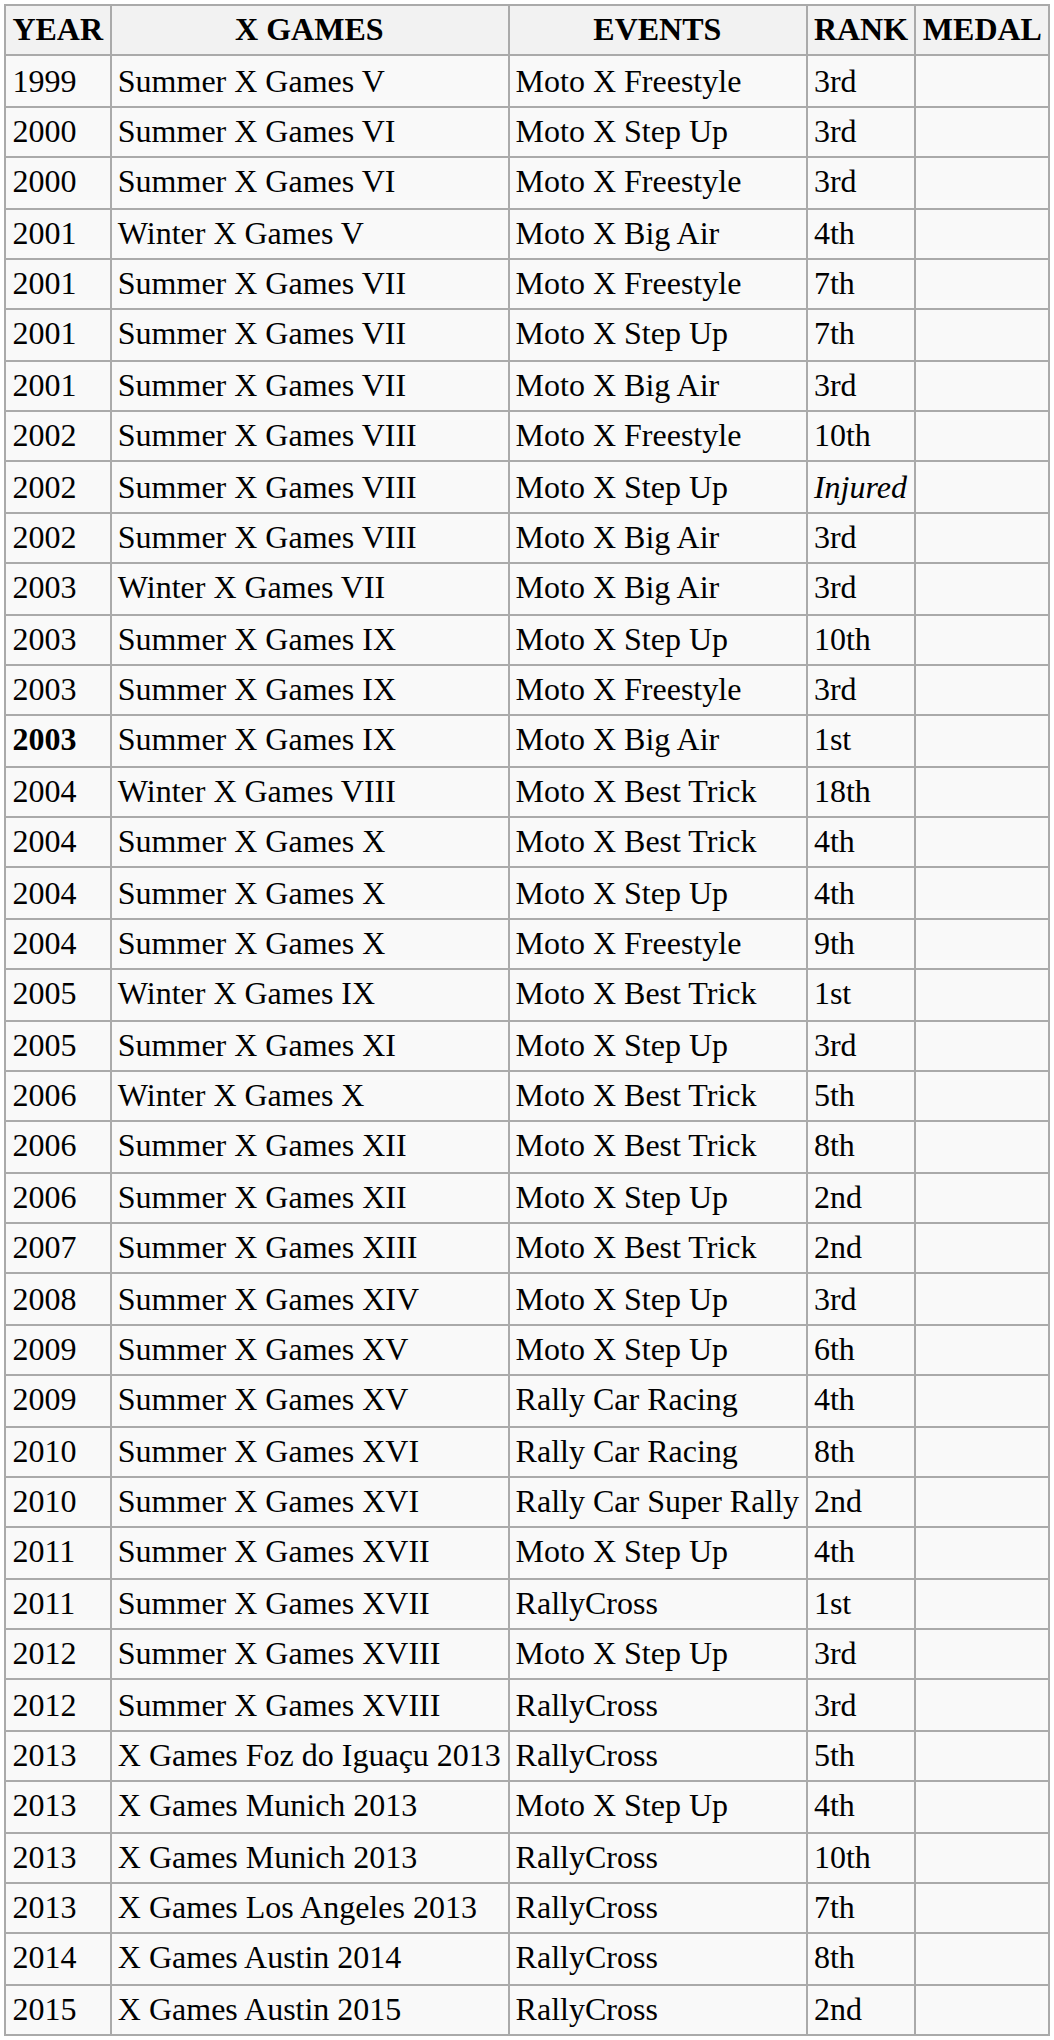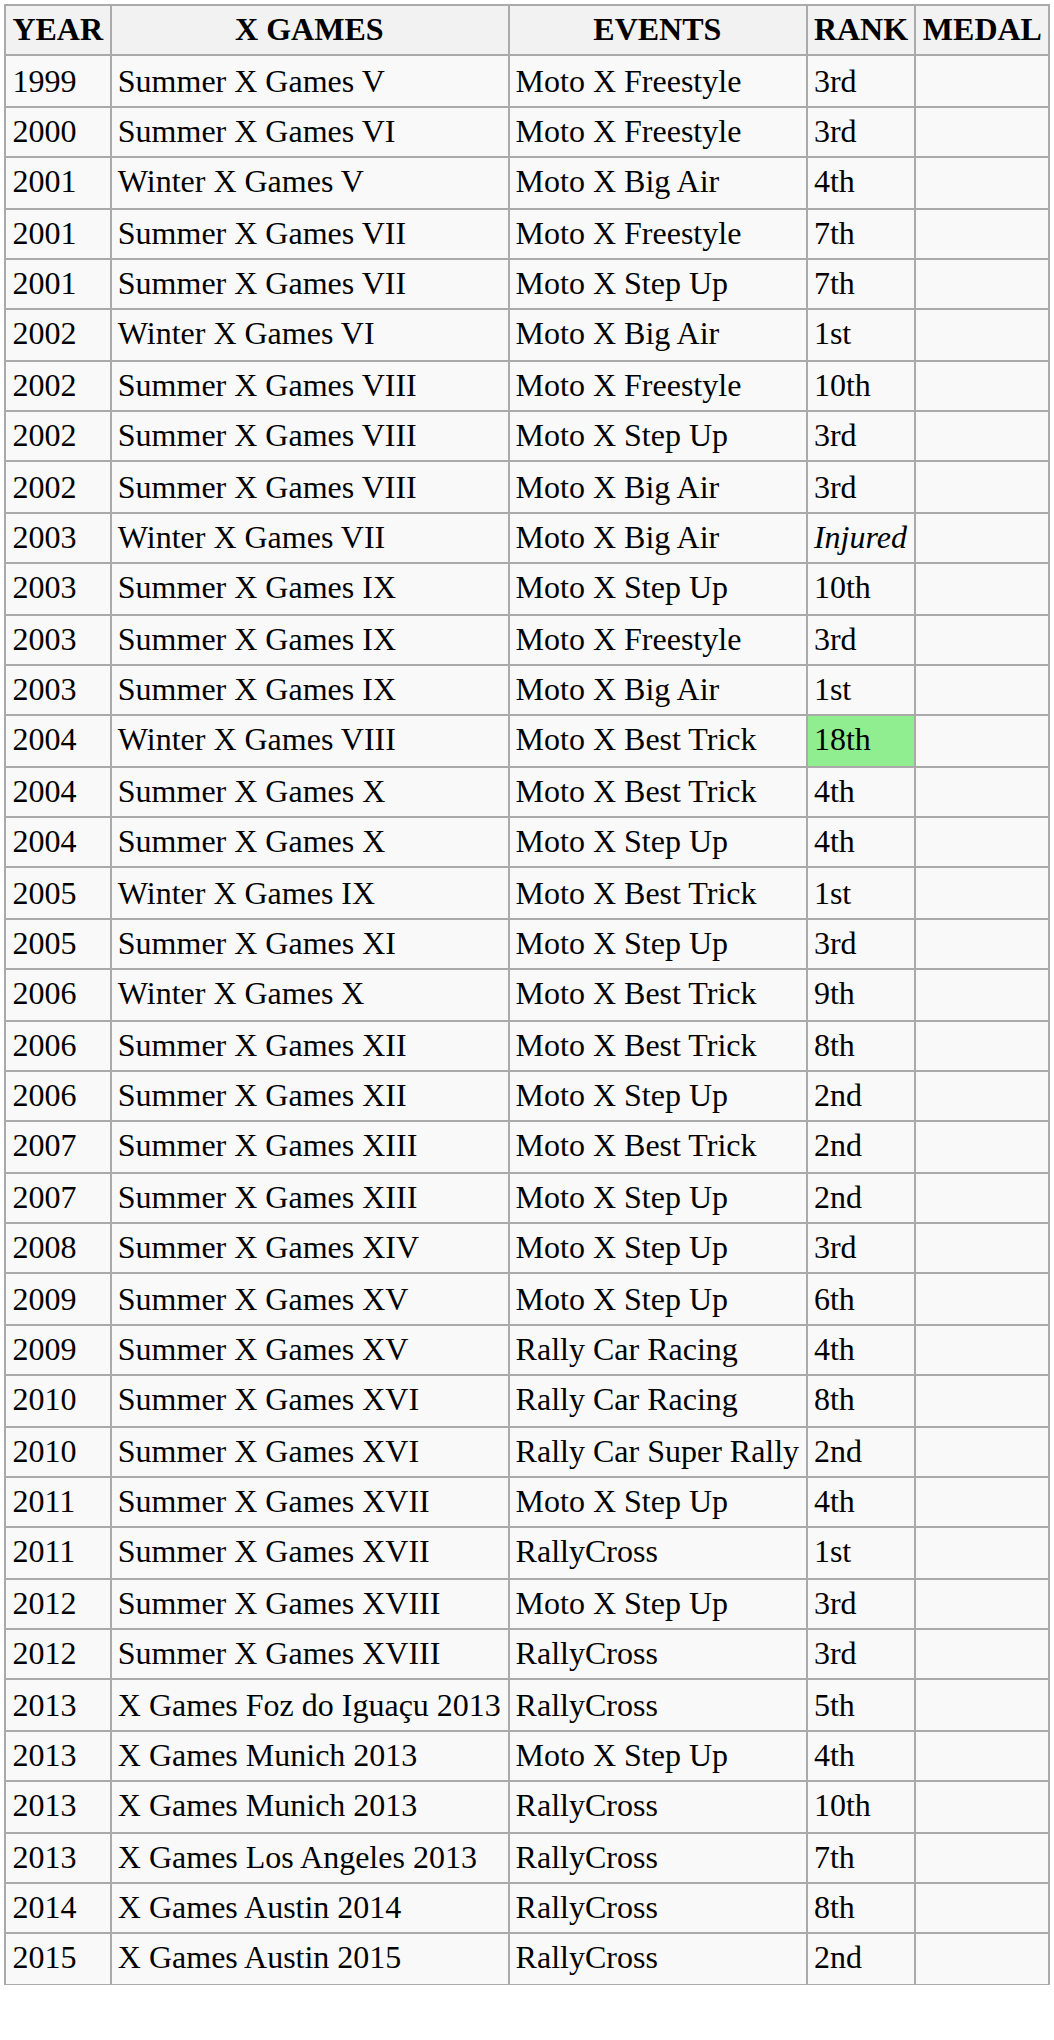 <table class="wikitable">
 <tr>
 <th>YEAR</th>
 <th>X GAMES</th>
 <th>EVENTS</th>
 <th>RANK</th>
 <th>MEDAL</th>
 </tr>
 <tr>
 <td>1999</td>
 <td>Summer X Games V</td>
 <td>Moto X Freestyle</td>
-<td>3rd</td>
-<td></td>
-</tr>
-<tr>
-<td>2000</td>
-<td>Summer X Games VI</td>
-<td>Moto X Step Up</td>
 <td>3rd</td>
 <td></td>
 </tr>
 <tr>
 <td>2000</td>
 <td>Summer X Games VI</td>
 <td>Moto X Freestyle</td>
 <td>3rd</td>
 <td></td>
 </tr>
 <tr>
 <td>2001</td>
 <td>Winter X Games V</td>
 <td>Moto X Big Air</td>
 <td>4th</td>
 <td></td>
 </tr>
 <tr>
 <td>2001</td>
 <td>Summer X Games VII</td>
 <td>Moto X Freestyle</td>
 <td>7th</td>
 <td></td>
 </tr>
 <tr>
 <td>2001</td>
 <td>Summer X Games VII</td>
 <td>Moto X Step Up</td>
 <td>7th</td>
 <td></td>
 </tr>
 <tr>
-<td>2001</td>
-<td>Summer X Games VII</td>
+<td>2002</td>
+<td>Winter X Games VI</td>
 <td>Moto X Big Air</td>
-<td>3rd</td>
+<td>1st</td>
 <td></td>
 </tr>
 <tr>
 <td>2002</td>
 <td>Summer X Games VIII</td>
 <td>Moto X Freestyle</td>
 <td>10th</td>
 <td></td>
 </tr>
 <tr>
 <td>2002</td>
 <td>Summer X Games VIII</td>
 <td>Moto X Step Up</td>
-<td><em>Injured</em></td>
+<td>3rd</td>
 <td></td>
 </tr>
 <tr>
 <td>2002</td>
 <td>Summer X Games VIII</td>
 <td>Moto X Big Air</td>
 <td>3rd</td>
 <td></td>
 </tr>
 <tr>
 <td>2003</td>
 <td>Winter X Games VII</td>
 <td>Moto X Big Air</td>
-<td>3rd</td>
+<td><em>Injured</em></td>
 <td></td>
 </tr>
 <tr>
 <td>2003</td>
 <td>Summer X Games IX</td>
 <td>Moto X Step Up</td>
 <td>10th</td>
 <td></td>
 </tr>
 <tr>
 <td>2003</td>
 <td>Summer X Games IX</td>
 <td>Moto X Freestyle</td>
 <td>3rd</td>
 <td></td>
 </tr>
 <tr>
-<td><strong>2003</strong></td>
+<td>2003</td>
 <td>Summer X Games IX</td>
 <td>Moto X Big Air</td>
 <td>1st</td>
 <td></td>
 </tr>
 <tr>
 <td>2004</td>
 <td>Winter X Games VIII</td>
 <td>Moto X Best Trick</td>
-<td>18th</td>
+<td style="background: lightgreen;">18th</td>
 <td></td>
 </tr>
 <tr>
 <td>2004</td>
 <td>Summer X Games X</td>
 <td>Moto X Best Trick</td>
 <td>4th</td>
 <td></td>
 </tr>
 <tr>
 <td>2004</td>
 <td>Summer X Games X</td>
 <td>Moto X Step Up</td>
 <td>4th</td>
-<td></td>
-</tr>
-<tr>
-<td>2004</td>
-<td>Summer X Games X</td>
-<td>Moto X Freestyle</td>
-<td>9th</td>
 <td></td>
 </tr>
 <tr>
 <td>2005</td>
 <td>Winter X Games IX</td>
 <td>Moto X Best Trick</td>
 <td>1st</td>
 <td></td>
 </tr>
 <tr>
 <td>2005</td>
 <td>Summer X Games XI</td>
 <td>Moto X Step Up</td>
 <td>3rd</td>
 <td></td>
 </tr>
 <tr>
 <td>2006</td>
 <td>Winter X Games X</td>
 <td>Moto X Best Trick</td>
-<td>5th</td>
+<td>9th</td>
 <td></td>
 </tr>
 <tr>
 <td>2006</td>
 <td>Summer X Games XII</td>
 <td>Moto X Best Trick</td>
 <td>8th</td>
 <td></td>
 </tr>
 <tr>
 <td>2006</td>
 <td>Summer X Games XII</td>
 <td>Moto X Step Up</td>
 <td>2nd</td>
 <td></td>
 </tr>
 <tr>
 <td>2007</td>
 <td>Summer X Games XIII</td>
 <td>Moto X Best Trick</td>
+<td>2nd</td>
+<td></td>
+</tr>
+<tr>
+<td>2007</td>
+<td>Summer X Games XIII</td>
+<td>Moto X Step Up</td>
 <td>2nd</td>
 <td></td>
 </tr>
 <tr>
 <td>2008</td>
 <td>Summer X Games XIV</td>
 <td>Moto X Step Up</td>
 <td>3rd</td>
 <td></td>
 </tr>
 <tr>
 <td>2009</td>
 <td>Summer X Games XV</td>
 <td>Moto X Step Up</td>
 <td>6th</td>
 <td></td>
 </tr>
 <tr>
 <td>2009</td>
 <td>Summer X Games XV</td>
 <td>Rally Car Racing</td>
 <td>4th</td>
 <td></td>
 </tr>
 <tr>
 <td>2010</td>
 <td>Summer X Games XVI</td>
 <td>Rally Car Racing</td>
 <td>8th</td>
 <td></td>
 </tr>
 <tr>
 <td>2010</td>
 <td>Summer X Games XVI</td>
 <td>Rally Car Super Rally</td>
 <td>2nd</td>
 <td></td>
 </tr>
 <tr>
 <td>2011</td>
 <td>Summer X Games XVII</td>
 <td>Moto X Step Up</td>
 <td>4th</td>
 <td></td>
 </tr>
 <tr>
 <td>2011</td>
 <td>Summer X Games XVII</td>
 <td>RallyCross</td>
 <td>1st</td>
 <td></td>
 </tr>
 <tr>
 <td>2012</td>
 <td>Summer X Games XVIII</td>
 <td>Moto X Step Up</td>
 <td>3rd</td>
 <td></td>
 </tr>
 <tr>
 <td>2012</td>
 <td>Summer X Games XVIII</td>
 <td>RallyCross</td>
 <td>3rd</td>
 <td></td>
 </tr>
 <tr>
 <td>2013</td>
 <td>X Games Foz do Iguaçu 2013</td>
 <td>RallyCross</td>
 <td>5th</td>
 <td></td>
 </tr>
 <tr>
 <td>2013</td>
 <td>X Games Munich 2013</td>
 <td>Moto X Step Up</td>
 <td>4th</td>
 <td></td>
 </tr>
 <tr>
 <td>2013</td>
 <td>X Games Munich 2013</td>
 <td>RallyCross</td>
 <td>10th</td>
 <td></td>
 </tr>
 <tr>
 <td>2013</td>
 <td>X Games Los Angeles 2013</td>
 <td>RallyCross</td>
 <td>7th</td>
 <td></td>
 </tr>
 <tr>
 <td>2014</td>
 <td>X Games Austin 2014</td>
 <td>RallyCross</td>
 <td>8th</td>
 <td></td>
 </tr>
 <tr>
 <td>2015</td>
 <td>X Games Austin 2015</td>
 <td>RallyCross</td>
 <td>2nd</td>
 <td></td>
 </tr>
 </table>
